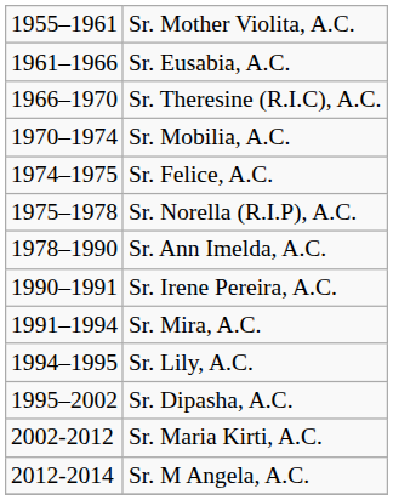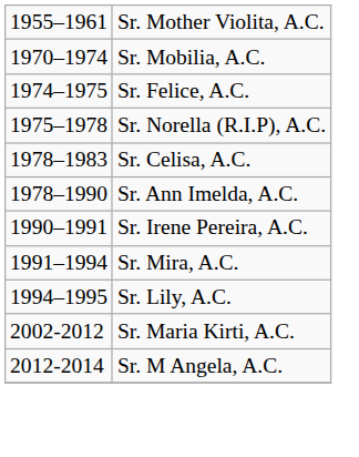 <table class="wikitable">
 <tr>
 <td>1955–1961</td>
 <td>Sr. Mother Violita, A.C.</td>
-</tr>
-<tr>
-<td>1961–1966</td>
-<td>Sr. Eusabia, A.C.</td>
-</tr>
-<tr>
-<td>1966–1970</td>
-<td>Sr. Theresine (R.I.C), A.C.</td>
 </tr>
 <tr>
 <td>1970–1974</td>
 <td>Sr. Mobilia, A.C.</td>
 </tr>
 <tr>
 <td>1974–1975</td>
 <td>Sr. Felice, A.C.</td>
 </tr>
 <tr>
 <td>1975–1978</td>
 <td>Sr. Norella (R.I.P), A.C.</td>
+</tr>
+<tr>
+<td>1978–1983</td>
+<td>Sr. Celisa, A.C.</td>
 </tr>
 <tr>
 <td>1978–1990</td>
 <td>Sr. Ann Imelda, A.C.</td>
 </tr>
 <tr>
 <td>1990–1991</td>
 <td>Sr. Irene Pereira, A.C.</td>
 </tr>
 <tr>
 <td>1991–1994</td>
 <td>Sr. Mira, A.C.</td>
 </tr>
 <tr>
 <td>1994–1995</td>
 <td>Sr. Lily, A.C.</td>
 </tr>
 <tr>
-<td>1995–2002</td>
-<td>Sr. Dipasha, A.C.</td>
-</tr>
-<tr>
 <td>2002-2012</td>
 <td>Sr. Maria Kirti, A.C.</td>
 </tr>
 <tr>
 <td>2012-2014</td>
 <td>Sr. M Angela, A.C.</td>
 </tr>
 <tr>
 </tr>
 </table>
